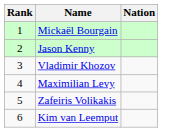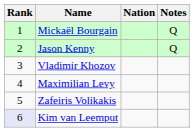 <table class="wikitable sortable" style="text-align:center">
 <tr>
 <th>Rank</th>
 <th>Name</th>
 <th>Nation</th>
+<th>Notes</th>
 </tr>
 <tr bgcolor=ccffcc>
 <td>1</td>
 <td align=left><a href='#'>Mickaël Bourgain</a></td>
 <td align=left></td>
+<td>Q</td>
 </tr>
 <tr bgcolor=ccffcc>
 <td>2</td>
 <td align=left><a href='#'>Jason Kenny</a></td>
 <td align=left></td>
+<td>Q</td>
 </tr>
 <tr>
 <td>3</td>
 <td align=left><a href='#'>Vladimir Khozov</a></td>
 <td align=left></td>
+<td></td>
 </tr>
 <tr>
 <td>4</td>
 <td align=left><a href='#'>Maximilian Levy</a></td>
 <td align=left></td>
+<td></td>
 </tr>
 <tr>
 <td>5</td>
 <td align=left><a href='#'>Zafeiris Volikakis</a></td>
 <td align=left></td>
+<td></td>
 </tr>
 <tr>
-<td>6</td>
+<td style="background: lavender;">6</td>
 <td align=left><a href='#'>Kim van Leemput</a></td>
 <td align=left></td>
+<td></td>
 </tr>
 </table>
